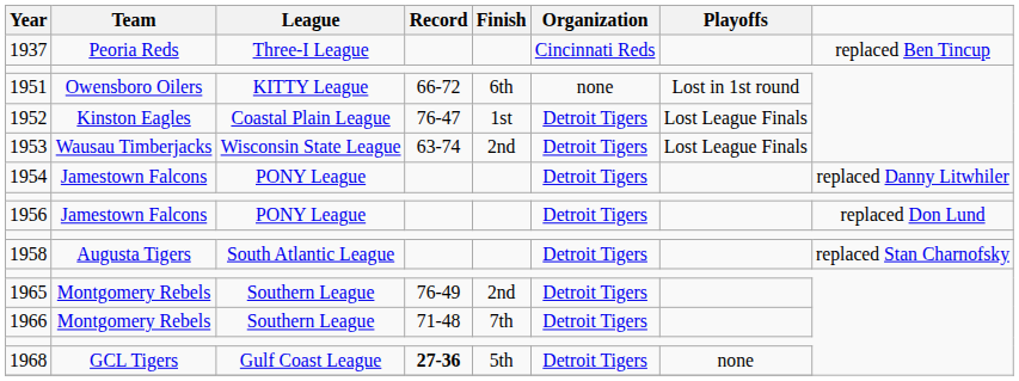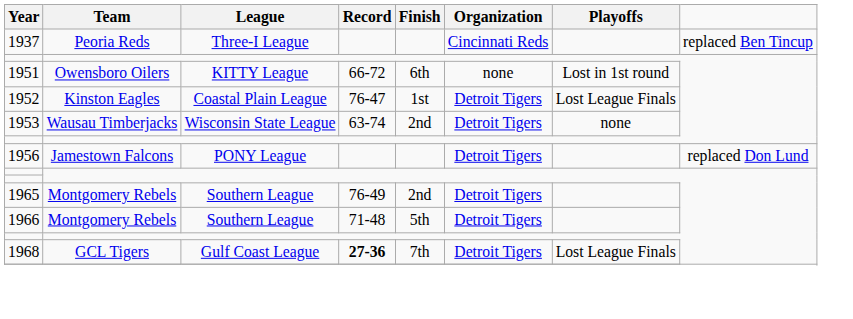 <table class="wikitable">
 <tr>
 <th>Year</th>
 <th>Team</th>
 <th>League</th>
 <th>Record</th>
 <th>Finish</th>
 <th>Organization</th>
 <th>Playoffs</th>
 </tr>
 <tr align=center>
 <td>1937</td>
 <td><a href='#'>Peoria Reds</a></td>
 <td><a href='#'>Three-I League</a></td>
 <td></td>
 <td></td>
 <td><a href='#'>Cincinnati Reds</a></td>
 <td></td>
 <td>replaced <a href='#'>Ben Tincup</a></td>
 </tr>
 <tr align=center>
 <td></td>
 </tr>
 <tr align=center>
 <td>1951</td>
 <td><a href='#'>Owensboro Oilers</a></td>
 <td><a href='#'>KITTY League</a></td>
 <td>66-72</td>
 <td>6th</td>
 <td>none</td>
 <td>Lost in 1st round</td>
 </tr>
 <tr align=center>
 <td>1952</td>
 <td><a href='#'>Kinston Eagles</a></td>
 <td><a href='#'>Coastal Plain League</a></td>
 <td>76-47</td>
 <td>1st</td>
 <td><a href='#'>Detroit Tigers</a></td>
 <td>Lost League Finals</td>
 </tr>
 <tr align=center>
 <td>1953</td>
 <td><a href='#'>Wausau Timberjacks</a></td>
 <td><a href='#'>Wisconsin State League</a></td>
 <td>63-74</td>
 <td>2nd</td>
 <td><a href='#'>Detroit Tigers</a></td>
-<td>Lost League Finals</td>
-</tr>
-<tr align=center>
-<td>1954</td>
-<td><a href='#'>Jamestown Falcons</a></td>
-<td><a href='#'>PONY League</a></td>
-<td></td>
-<td></td>
-<td><a href='#'>Detroit Tigers</a></td>
-<td></td>
-<td>replaced <a href='#'>Danny Litwhiler</a></td>
+<td>none</td>
 </tr>
 <tr align=center>
 <td></td>
 </tr>
 <tr align=center>
 <td>1956</td>
 <td><a href='#'>Jamestown Falcons</a></td>
 <td><a href='#'>PONY League</a></td>
 <td></td>
 <td></td>
 <td><a href='#'>Detroit Tigers</a></td>
 <td></td>
 <td>replaced <a href='#'>Don Lund</a></td>
 </tr>
 <tr align=center>
 <td></td>
 </tr>
 <tr align=center>
-<td>1958</td>
-<td><a href='#'>Augusta Tigers</a></td>
-<td><a href='#'>South Atlantic League</a></td>
-<td></td>
-<td></td>
-<td><a href='#'>Detroit Tigers</a></td>
-<td></td>
-<td>replaced <a href='#'>Stan Charnofsky</a></td>
-</tr>
-<tr align=center>
 <td></td>
 </tr>
 <tr align=center>
 <td>1965</td>
 <td><a href='#'>Montgomery Rebels</a></td>
 <td><a href='#'>Southern League</a></td>
 <td>76-49</td>
 <td>2nd</td>
 <td><a href='#'>Detroit Tigers</a></td>
 <td></td>
 </tr>
 <tr align=center>
 <td>1966</td>
 <td><a href='#'>Montgomery Rebels</a></td>
 <td><a href='#'>Southern League</a></td>
 <td>71-48</td>
-<td>7th</td>
+<td>5th</td>
 <td><a href='#'>Detroit Tigers</a></td>
 <td></td>
 </tr>
 <tr align=center>
 <td></td>
 </tr>
 <tr align=center>
 <td>1968</td>
 <td><a href='#'>GCL Tigers</a></td>
 <td><a href='#'>Gulf Coast League</a></td>
 <td><strong>27-36</strong></td>
-<td>5th</td>
+<td>7th</td>
 <td><a href='#'>Detroit Tigers</a></td>
-<td>none</td>
+<td>Lost League Finals</td>
 </tr>
 <tr align=center>
 </tr>
 </table>
